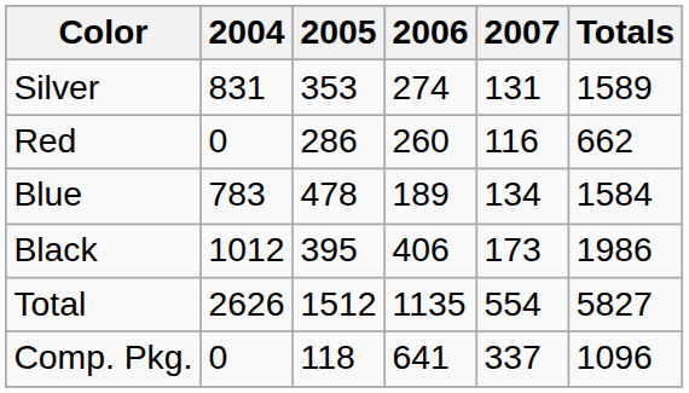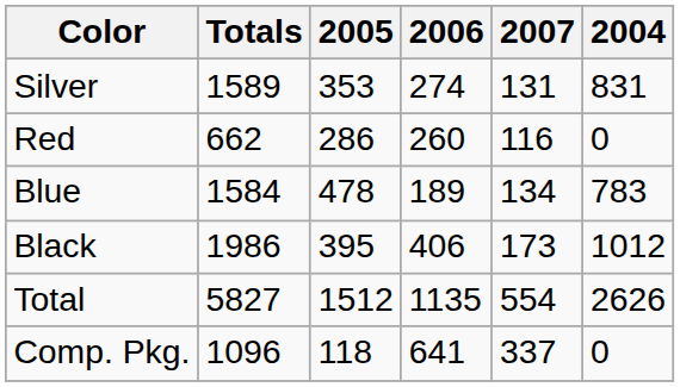 <table class="wikitable">
 <tr>
 <th>Color</th>
-<th>2004</th>
+<th>Totals</th>
 <th>2005</th>
 <th>2006</th>
 <th>2007</th>
-<th>Totals</th>
+<th>2004</th>
 </tr>
 <tr>
 <td>Silver</td>
-<td>831</td>
+<td>1589</td>
 <td>353</td>
 <td>274</td>
 <td>131</td>
-<td>1589</td>
+<td>831</td>
 </tr>
 <tr>
 <td>Red</td>
-<td>0</td>
+<td>662</td>
 <td>286</td>
 <td>260</td>
 <td>116</td>
-<td>662</td>
+<td>0</td>
 </tr>
 <tr>
 <td>Blue</td>
-<td>783</td>
+<td>1584</td>
 <td>478</td>
 <td>189</td>
 <td>134</td>
-<td>1584</td>
+<td>783</td>
 </tr>
 <tr>
 <td>Black</td>
-<td>1012</td>
+<td>1986</td>
 <td>395</td>
 <td>406</td>
 <td>173</td>
-<td>1986</td>
+<td>1012</td>
 </tr>
 <tr>
 <td>Total</td>
-<td>2626</td>
+<td>5827</td>
 <td>1512</td>
 <td>1135</td>
 <td>554</td>
-<td>5827</td>
+<td>2626</td>
 </tr>
 <tr>
 <td>Comp. Pkg.</td>
-<td>0</td>
+<td>1096</td>
 <td>118</td>
 <td>641</td>
 <td>337</td>
-<td>1096</td>
+<td>0</td>
 </tr>
 </table>
